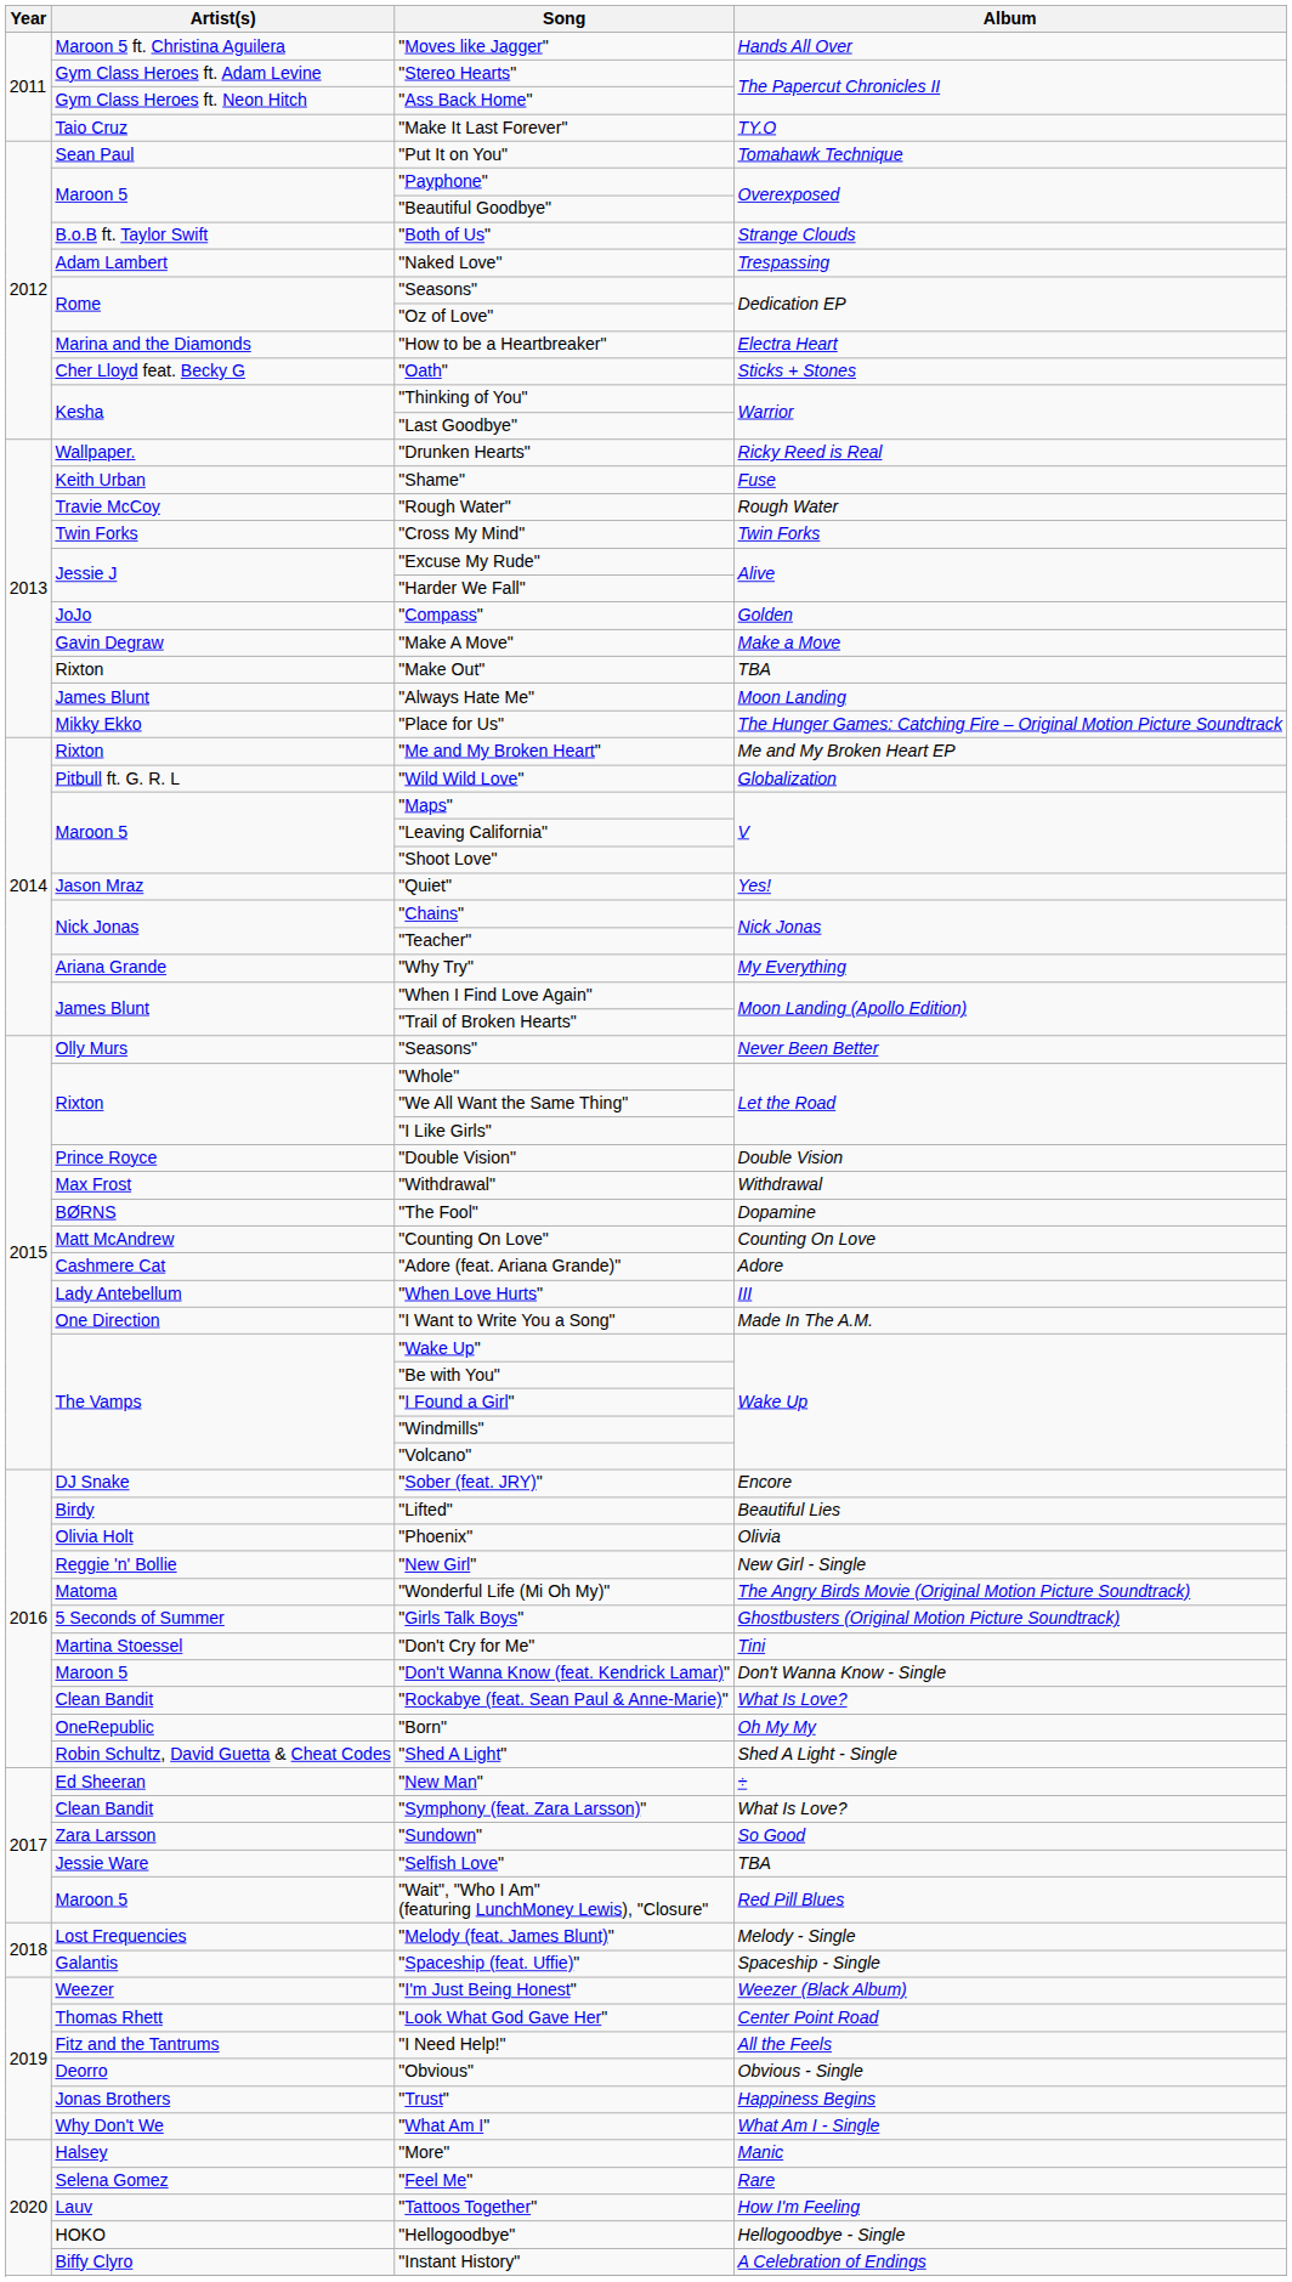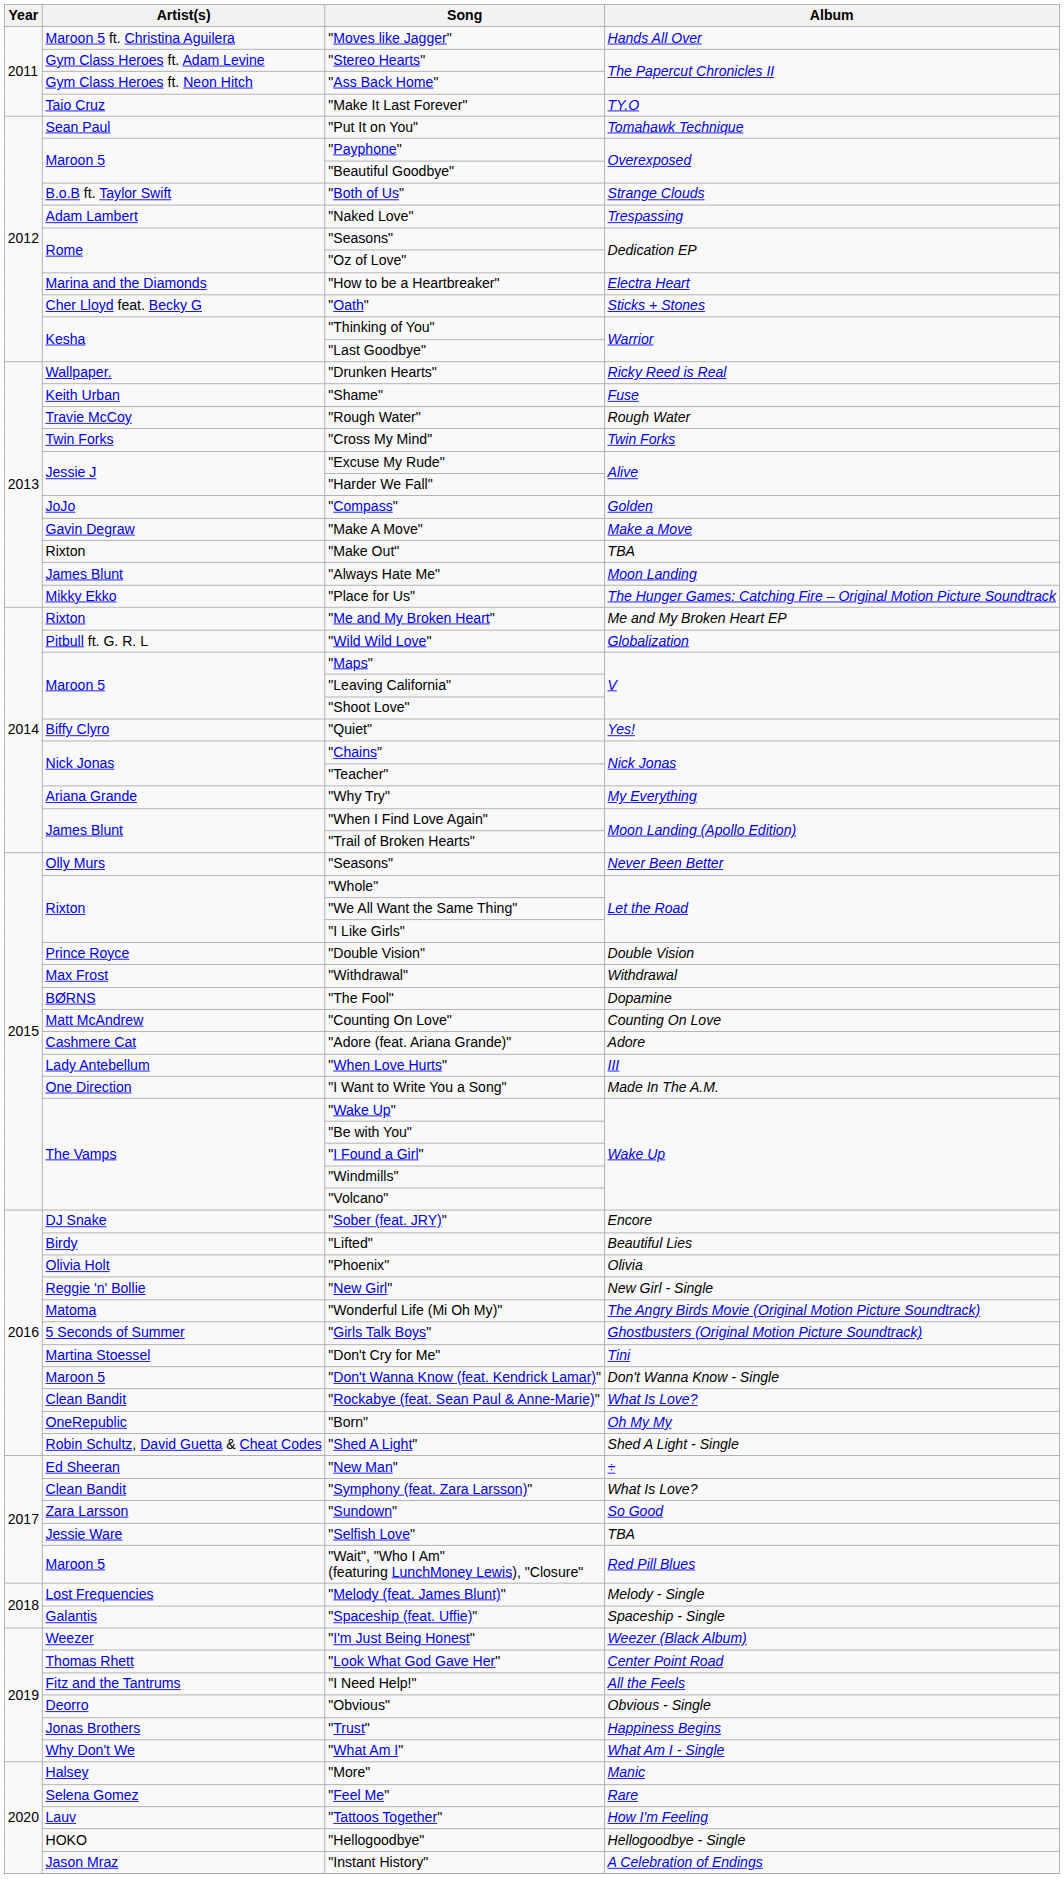 <table class="wikitable" style="text-align:left;">
 <tr>
 <th scope="col">Year</th>
 <th scope="col">Artist(s)</th>
 <th scope="col">Song</th>
 <th scope="col">Album</th>
 </tr>
 <tr>
 <td rowspan="4">2011</td>
 <td><a href='#'>Maroon 5</a> ft. <a href='#'>Christina Aguilera</a></td>
 <td>"<a href='#'>Moves like Jagger</a>"</td>
 <td><em><a href='#'>Hands All Over</a></em></td>
 </tr>
 <tr>
 <td><a href='#'>Gym Class Heroes</a> ft. <a href='#'>Adam Levine</a></td>
 <td>"<a href='#'>Stereo Hearts</a>"</td>
 <td rowspan="2"><em><a href='#'>The Papercut Chronicles II</a></em></td>
 </tr>
 <tr>
 <td><a href='#'>Gym Class Heroes</a> ft. <a href='#'>Neon Hitch</a></td>
 <td>"<a href='#'>Ass Back Home</a>"</td>
 </tr>
 <tr>
 <td><a href='#'>Taio Cruz</a></td>
 <td>"Make It Last Forever"</td>
 <td><em><a href='#'>TY.O</a></em></td>
 </tr>
 <tr>
 <td rowspan="11">2012</td>
 <td><a href='#'>Sean Paul</a></td>
 <td>"Put It on You"</td>
 <td><em><a href='#'>Tomahawk Technique</a></em></td>
 </tr>
 <tr>
 <td rowspan="2"><a href='#'>Maroon 5</a></td>
 <td>"<a href='#'>Payphone</a>"</td>
 <td rowspan="2"><em><a href='#'>Overexposed</a></em></td>
 </tr>
 <tr>
 <td>"Beautiful Goodbye"</td>
 </tr>
 <tr>
 <td><a href='#'>B.o.B</a> ft. <a href='#'>Taylor Swift</a></td>
 <td>"<a href='#'>Both of Us</a>"</td>
 <td><em><a href='#'>Strange Clouds</a></em></td>
 </tr>
 <tr>
 <td><a href='#'>Adam Lambert</a></td>
 <td>"Naked Love"</td>
 <td><em><a href='#'>Trespassing</a></em></td>
 </tr>
 <tr>
 <td rowspan="2"><a href='#'>Rome</a></td>
 <td>"Seasons"</td>
 <td rowspan="2"><em>Dedication EP</em></td>
 </tr>
 <tr>
 <td>"Oz of Love"</td>
 </tr>
 <tr>
 <td><a href='#'>Marina and the Diamonds</a></td>
 <td>"How to be a Heartbreaker"</td>
 <td><em><a href='#'>Electra Heart</a></em></td>
 </tr>
 <tr>
 <td><a href='#'>Cher Lloyd</a> feat. <a href='#'>Becky G</a></td>
 <td>"<a href='#'>Oath</a>"</td>
 <td><em><a href='#'>Sticks + Stones</a></em></td>
 </tr>
 <tr>
 <td rowspan="2"><a href='#'>Kesha</a></td>
 <td>"Thinking of You"</td>
 <td rowspan="2"><em><a href='#'>Warrior</a></em></td>
 </tr>
 <tr>
 <td>"Last Goodbye"</td>
 </tr>
 <tr>
 <td rowspan="11">2013</td>
 <td><a href='#'>Wallpaper.</a></td>
 <td>"Drunken Hearts"</td>
 <td><em><a href='#'>Ricky Reed is Real</a></em></td>
 </tr>
 <tr>
 <td><a href='#'>Keith Urban</a></td>
 <td>"Shame"</td>
 <td><em><a href='#'>Fuse</a></em></td>
 </tr>
 <tr>
 <td><a href='#'>Travie McCoy</a></td>
 <td>"Rough Water"</td>
 <td><em>Rough Water</em></td>
 </tr>
 <tr>
 <td><a href='#'>Twin Forks</a></td>
 <td>"Cross My Mind"</td>
 <td><em><a href='#'>Twin Forks</a></em></td>
 </tr>
 <tr>
 <td rowspan="2"><a href='#'>Jessie J</a></td>
 <td>"Excuse My Rude"</td>
 <td rowspan="2"><em><a href='#'>Alive</a></em></td>
 </tr>
 <tr>
 <td>"Harder We Fall"</td>
 </tr>
 <tr>
 <td><a href='#'>JoJo</a></td>
 <td>"<a href='#'>Compass</a>"</td>
 <td><em><a href='#'>Golden</a></em></td>
 </tr>
 <tr>
 <td><a href='#'>Gavin Degraw</a></td>
 <td>"Make A Move"</td>
 <td><em><a href='#'>Make a Move</a></em></td>
 </tr>
 <tr>
 <td>Rixton</td>
 <td>"Make Out"</td>
 <td><em>TBA</em></td>
 </tr>
 <tr>
 <td><a href='#'>James Blunt</a></td>
 <td>"Always Hate Me"</td>
 <td><em><a href='#'>Moon Landing</a></em></td>
 </tr>
 <tr>
 <td><a href='#'>Mikky Ekko</a></td>
 <td>"Place for Us"</td>
 <td><em><a href='#'>The Hunger Games: Catching Fire – Original Motion Picture Soundtrack</a></em></td>
 </tr>
 <tr>
 <td rowspan="11">2014</td>
 <td><a href='#'>Rixton</a></td>
 <td>"<a href='#'>Me and My Broken Heart</a>"</td>
 <td><em>Me and My Broken Heart EP</em></td>
 </tr>
 <tr>
 <td><a href='#'>Pitbull</a> ft. G. R. L</td>
 <td>"<a href='#'>Wild Wild Love</a>"</td>
 <td><em> <a href='#'>Globalization</a></em></td>
 </tr>
 <tr>
 <td rowspan="3"><a href='#'>Maroon 5</a></td>
 <td>"<a href='#'>Maps</a>"</td>
 <td rowspan="3"><em><a href='#'>V</a></em></td>
 </tr>
 <tr>
 <td>"Leaving California"</td>
 </tr>
 <tr>
 <td>"Shoot Love"</td>
 </tr>
 <tr>
-<td><a href='#'>Jason Mraz</a></td>
+<td><a href='#'>Biffy Clyro</a></td>
 <td>"Quiet"</td>
 <td><em><a href='#'>Yes!</a></em></td>
 </tr>
 <tr>
 <td rowspan="2"><a href='#'>Nick Jonas</a></td>
 <td>"<a href='#'>Chains</a>"</td>
 <td rowspan="2"><em><a href='#'>Nick Jonas</a></em></td>
 </tr>
 <tr>
 <td>"Teacher"</td>
 </tr>
 <tr>
 <td><a href='#'>Ariana Grande</a></td>
 <td>"Why Try"</td>
 <td><em><a href='#'>My Everything</a></em></td>
 </tr>
 <tr>
 <td rowspan="2"><a href='#'>James Blunt</a></td>
 <td>"When I Find Love Again"</td>
 <td rowspan="2"><em><a href='#'>Moon Landing (Apollo Edition)</a></em></td>
 </tr>
 <tr>
 <td>"Trail of Broken Hearts"</td>
 </tr>
 <tr>
 <td rowspan="16">2015</td>
 <td><a href='#'>Olly Murs</a></td>
 <td>"Seasons"</td>
 <td><em><a href='#'>Never Been Better</a></em></td>
 </tr>
 <tr>
 <td rowspan="3"><a href='#'>Rixton</a></td>
 <td>"Whole"</td>
 <td rowspan="3"><em><a href='#'>Let the Road</a></em></td>
 </tr>
 <tr>
 <td>"We All Want the Same Thing"</td>
 </tr>
 <tr>
 <td>"I Like Girls"</td>
 </tr>
 <tr>
 <td><a href='#'>Prince Royce</a></td>
 <td>"Double Vision"</td>
 <td><em>Double Vision</em></td>
 </tr>
 <tr>
 <td><a href='#'>Max Frost</a></td>
 <td>"Withdrawal"</td>
 <td><em>Withdrawal</em></td>
 </tr>
 <tr>
 <td><a href='#'>BØRNS</a></td>
 <td>"The Fool"</td>
 <td><em>Dopamine</em></td>
 </tr>
 <tr>
 <td><a href='#'>Matt McAndrew</a></td>
 <td>"Counting On Love"</td>
 <td><em>Counting On Love</em></td>
 </tr>
 <tr>
 <td><a href='#'>Cashmere Cat</a></td>
 <td>"Adore (feat. Ariana Grande)"</td>
 <td><em>Adore</em></td>
 </tr>
 <tr>
 <td><a href='#'>Lady Antebellum</a></td>
 <td>"<a href='#'>When Love Hurts</a>"</td>
 <td><em><a href='#'>III</a></em></td>
 </tr>
 <tr>
 <td><a href='#'>One Direction</a></td>
 <td>"I Want to Write You a Song"</td>
 <td><em>Made In The A.M.</em></td>
 </tr>
 <tr>
 <td rowspan="5"><a href='#'>The Vamps</a></td>
 <td>"<a href='#'>Wake Up</a>"</td>
 <td rowspan="5"><em><a href='#'>Wake Up</a></em></td>
 </tr>
 <tr>
 <td>"Be with You"</td>
 </tr>
 <tr>
 <td>"<a href='#'>I Found a Girl</a>"</td>
 </tr>
 <tr>
 <td>"Windmills"</td>
 </tr>
 <tr>
 <td>"Volcano"</td>
 </tr>
 <tr>
 <td rowspan="11">2016</td>
 <td><a href='#'>DJ Snake</a></td>
 <td>"<a href='#'>Sober (feat. JRY)</a>"</td>
 <td><em>Encore</em></td>
 </tr>
 <tr>
 <td><a href='#'>Birdy</a></td>
 <td>"Lifted"</td>
 <td><em>Beautiful Lies</em></td>
 </tr>
 <tr>
 <td><a href='#'>Olivia Holt</a></td>
 <td>"Phoenix"</td>
 <td><em>Olivia</em></td>
 </tr>
 <tr>
 <td><a href='#'>Reggie 'n' Bollie</a></td>
 <td>"<a href='#'>New Girl</a>"</td>
 <td><em>New Girl - Single</em></td>
 </tr>
 <tr>
 <td><a href='#'>Matoma</a></td>
 <td>"Wonderful Life (Mi Oh My)"</td>
 <td><em><a href='#'>The Angry Birds Movie (Original Motion Picture Soundtrack)</a></em></td>
 </tr>
 <tr>
 <td><a href='#'>5 Seconds of Summer</a></td>
 <td>"<a href='#'>Girls Talk Boys</a>"</td>
 <td><em><a href='#'>Ghostbusters (Original Motion Picture Soundtrack)</a></em></td>
 </tr>
 <tr>
 <td><a href='#'>Martina Stoessel</a></td>
 <td>"Don't Cry for Me"</td>
 <td><em><a href='#'>Tini</a></em></td>
 </tr>
 <tr>
 <td><a href='#'>Maroon 5</a></td>
 <td>"<a href='#'>Don't Wanna Know (feat. Kendrick Lamar)</a>"</td>
 <td><em>Don't Wanna Know - Single</em></td>
 </tr>
 <tr>
 <td><a href='#'>Clean Bandit</a></td>
 <td>"<a href='#'>Rockabye (feat. Sean Paul & Anne-Marie)</a>"</td>
 <td><em><a href='#'>What Is Love?</a></em></td>
 </tr>
 <tr>
 <td><a href='#'>OneRepublic</a></td>
 <td>"Born"</td>
 <td><em><a href='#'>Oh My My</a></em></td>
 </tr>
 <tr>
 <td><a href='#'>Robin Schultz</a>, <a href='#'>David Guetta</a> & <a href='#'>Cheat Codes</a></td>
 <td>"<a href='#'>Shed A Light</a>"</td>
 <td><em>Shed A Light - Single</em></td>
 </tr>
 <tr>
 <td rowspan="5">2017</td>
 <td><a href='#'>Ed Sheeran</a></td>
 <td>"<a href='#'>New Man</a>"</td>
 <td><em><a href='#'>÷</a></em></td>
 </tr>
 <tr>
 <td><a href='#'>Clean Bandit</a></td>
 <td>"<a href='#'>Symphony (feat. Zara Larsson)</a>"</td>
 <td><em>What Is Love?</em></td>
 </tr>
 <tr>
 <td><a href='#'>Zara Larsson</a></td>
 <td>"<a href='#'>Sundown</a>"</td>
 <td><em><a href='#'>So Good</a></em></td>
 </tr>
 <tr>
 <td><a href='#'>Jessie Ware</a></td>
 <td>"<a href='#'>Selfish Love</a>"</td>
 <td><em>TBA</em></td>
 </tr>
 <tr>
 <td><a href='#'>Maroon 5</a></td>
 <td>"Wait", "Who I Am"<br>(featuring <a href='#'>LunchMoney Lewis</a>), "Closure"</td>
 <td><em><a href='#'>Red Pill Blues</a></em></td>
 </tr>
 <tr>
 <td rowspan="2">2018</td>
 <td><a href='#'>Lost Frequencies</a></td>
 <td>"<a href='#'>Melody (feat. James Blunt)</a>"</td>
 <td><em>Melody - Single</em></td>
 </tr>
 <tr>
 <td><a href='#'>Galantis</a></td>
 <td>"<a href='#'>Spaceship (feat. Uffie)</a>"</td>
 <td><em>Spaceship - Single</em></td>
 </tr>
 <tr>
 <td rowspan="6">2019</td>
 <td><a href='#'>Weezer</a></td>
 <td>"<a href='#'>I'm Just Being Honest</a>"</td>
 <td><em><a href='#'>Weezer (Black Album)</a></em></td>
 </tr>
 <tr>
 <td><a href='#'>Thomas Rhett</a></td>
 <td>"<a href='#'>Look What God Gave Her</a>"</td>
 <td><em><a href='#'>Center Point Road</a></em></td>
 </tr>
 <tr>
 <td><a href='#'>Fitz and the Tantrums</a></td>
 <td>"I Need Help!"</td>
 <td><em><a href='#'>All the Feels</a></em></td>
 </tr>
 <tr>
 <td><a href='#'>Deorro</a></td>
 <td>"Obvious"</td>
 <td><em>Obvious - Single</em></td>
 </tr>
 <tr>
 <td><a href='#'>Jonas Brothers</a></td>
 <td>"<a href='#'>Trust</a>"</td>
 <td><em><a href='#'>Happiness Begins</a></em></td>
 </tr>
 <tr>
 <td><a href='#'>Why Don't We</a></td>
 <td>"<a href='#'>What Am I</a>"</td>
 <td><em><a href='#'>What Am I - Single</a></em></td>
 </tr>
 <tr>
 <td rowspan="6">2020</td>
 <td><a href='#'>Halsey</a></td>
 <td>"More"</td>
 <td><em><a href='#'>Manic</a></em></td>
 </tr>
 <tr>
 <td><a href='#'>Selena Gomez</a></td>
 <td>"<a href='#'>Feel Me</a>"</td>
 <td><em><a href='#'>Rare</a></em></td>
 </tr>
 <tr>
 <td><a href='#'>Lauv</a></td>
 <td>"<a href='#'>Tattoos Together</a>"</td>
 <td><em><a href='#'>How I'm Feeling</a></em></td>
 </tr>
 <tr>
 <td>HOKO</td>
 <td>"Hellogoodbye"</td>
 <td><em>Hellogoodbye - Single</em></td>
 </tr>
 <tr>
-<td><a href='#'>Biffy Clyro</a></td>
+<td><a href='#'>Jason Mraz</a></td>
 <td>"Instant History"</td>
 <td><em><a href='#'>A Celebration of Endings</a></em></td>
 </tr>
 <tr>
 </tr>
 </table>
